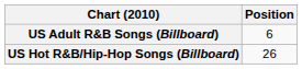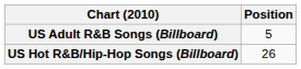 <table class="wikitable sortable plainrowheaders">
 <tr>
 <th align="center">Chart (2010)</th>
 <th align="center">Position</th>
 </tr>
 <tr>
 <th scope="row">US Adult R&B Songs (<em>Billboard</em>)</th>
-<td align="center">6</td>
+<td align="center">5</td>
 </tr>
 <tr>
 <th scope="row">US Hot R&B/Hip-Hop Songs (<em>Billboard</em>)</th>
 <td align="center">26</td>
 </tr>
 </table>
